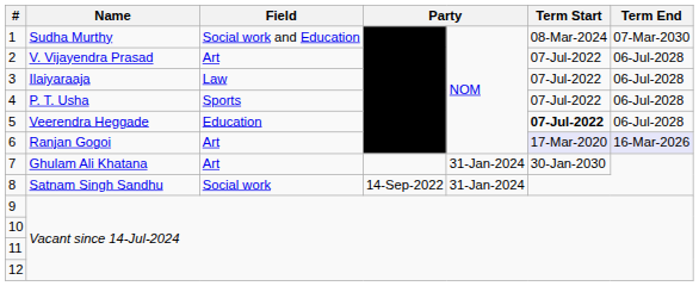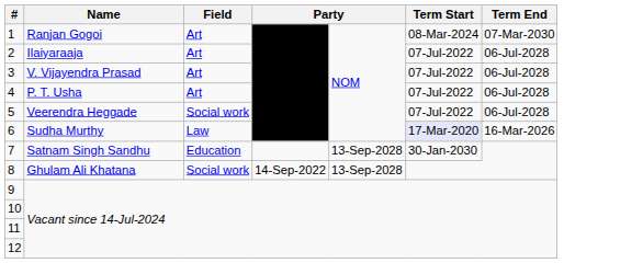 <table class="wikitable sortable">
 <tr>
 <th>#</th>
 <th style="width:200px">Name</th>
 <th>Field</th>
 <th colspan="2">Party</th>
 <th>Term Start</th>
 <th>Term End</th>
 </tr>
 <tr>
 <td>1</td>
-<td><a href='#'>Sudha Murthy</a></td>
-<td><a href='#'>Social work</a> and <a href='#'>Education</a></td>
+<td><a href='#'>Ranjan Gogoi</a></td>
+<td><a href='#'>Art</a></td>
 <td rowspan="6" bgcolor="#000000"></td>
 <td rowspan="6"><a href='#'>NOM</a></td>
 <td>08-Mar-2024</td>
 <td>07-Mar-2030</td>
 </tr>
 <tr>
 <td>2</td>
+<td><a href='#'>Ilaiyaraaja</a></td>
+<td><a href='#'>Art</a></td>
+<td>07-Jul-2022</td>
+<td>06-Jul-2028</td>
+</tr>
+<tr>
+<td>3</td>
 <td><a href='#'>V. Vijayendra Prasad</a></td>
 <td><a href='#'>Art</a></td>
 <td>07-Jul-2022</td>
 <td>06-Jul-2028</td>
 </tr>
 <tr>
-<td>3</td>
-<td><a href='#'>Ilaiyaraaja</a></td>
-<td><a href='#'>Law</a></td>
-<td>07-Jul-2022</td>
-<td>06-Jul-2028</td>
-</tr>
-<tr>
 <td>4</td>
 <td><a href='#'>P. T. Usha</a></td>
-<td><a href='#'>Sports</a></td>
+<td><a href='#'>Art</a></td>
 <td>07-Jul-2022</td>
 <td>06-Jul-2028</td>
 </tr>
 <tr>
 <td>5</td>
 <td><a href='#'>Veerendra Heggade</a></td>
-<td><a href='#'>Education</a></td>
-<td><strong>07-Jul-2022</strong></td>
+<td><a href='#'>Social work</a></td>
+<td>07-Jul-2022</td>
 <td>06-Jul-2028</td>
 </tr>
 <tr>
 <td>6</td>
-<td><a href='#'>Ranjan Gogoi</a></td>
-<td><a href='#'>Art</a></td>
+<td><a href='#'>Sudha Murthy</a></td>
+<td><a href='#'>Law</a></td>
 <td style="background: lavender;">17-Mar-2020</td>
-<td style="background: lavender;">16-Mar-2026</td>
+<td>16-Mar-2026</td>
 </tr>
 <tr>
 <td>7</td>
-<td><a href='#'>Ghulam Ali Khatana</a></td>
-<td><a href='#'>Art</a></td>
+<td><a href='#'>Satnam Singh Sandhu</a></td>
+<td><a href='#'>Education</a></td>
 <td></td>
-<td>31-Jan-2024</td>
+<td>13-Sep-2028</td>
 <td>30-Jan-2030</td>
 </tr>
 <tr>
 <td>8</td>
-<td><a href='#'>Satnam Singh Sandhu</a></td>
+<td><a href='#'>Ghulam Ali Khatana</a></td>
 <td><a href='#'>Social work</a></td>
 <td>14-Sep-2022</td>
-<td>31-Jan-2024</td>
+<td>13-Sep-2028</td>
 </tr>
 <tr>
 <td>9</td>
 <td colspan="6" rowspan="4"><em>Vacant since 14-Jul-2024</em></td>
 </tr>
 <tr>
 <td>10</td>
 </tr>
 <tr>
 <td>11</td>
 </tr>
 <tr>
 <td>12</td>
 </tr>
 </table>
